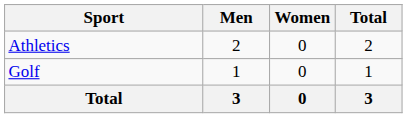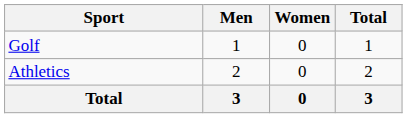 <table class="wikitable sortable" style=text-align:center>
 <tr>
 <th width=180>Sport</th>
 <th width=55>Men</th>
 <th width=55>Women</th>
 <th width=55>Total</th>
 </tr>
 <tr>
+<td align=left><a href='#'>Golf</a></td>
+<td>1</td>
+<td>0</td>
+<td>1</td>
+</tr>
+<tr>
 <td align=left><a href='#'>Athletics</a></td>
 <td>2</td>
 <td>0</td>
 <td>2</td>
-</tr>
-<tr>
-<td align=left><a href='#'>Golf</a></td>
-<td>1</td>
-<td>0</td>
-<td>1</td>
 </tr>
 <tr>
 <th>Total</th>
 <th>3</th>
 <th>0</th>
 <th>3</th>
 </tr>
 </table>
